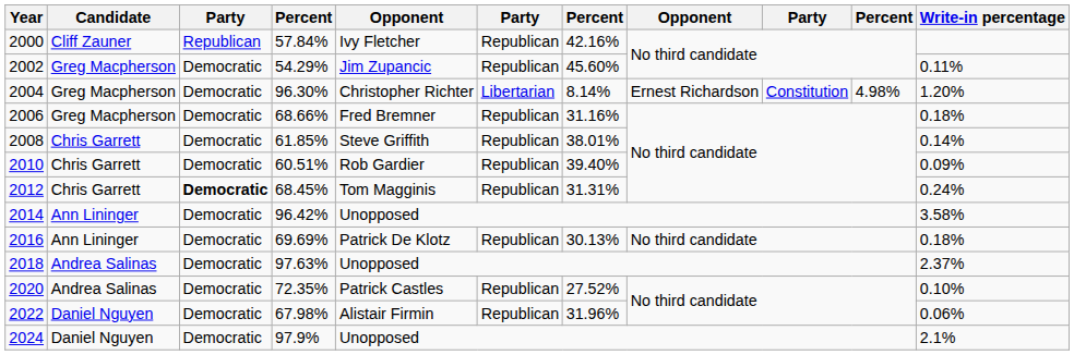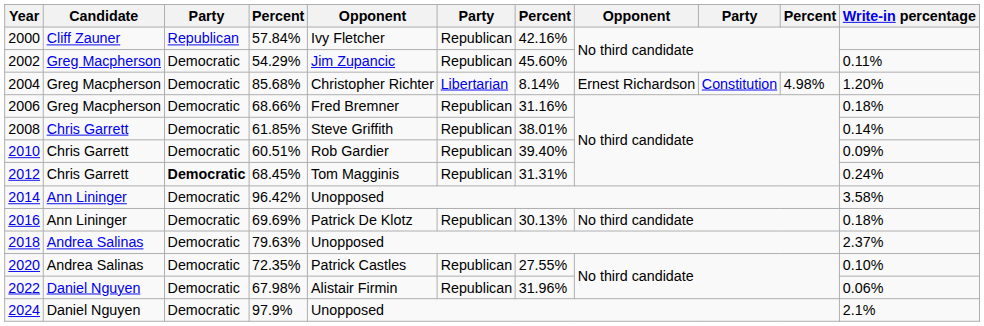 <table class="wikitable sortable" style="margin:0.5em auto; font-size:95%;">
 <tr>
 <th>Year</th>
 <th>Candidate</th>
 <th>Party</th>
 <th>Percent</th>
 <th>Opponent</th>
 <th>Party</th>
 <th>Percent</th>
 <th>Opponent</th>
 <th>Party</th>
 <th>Percent</th>
 <th><a href='#'>Write-in</a> percentage</th>
 </tr>
 <tr>
 <td>2000</td>
 <td><a href='#'>Cliff Zauner</a></td>
 <td><a href='#'>Republican</a></td>
 <td>57.84%</td>
 <td>Ivy Fletcher</td>
 <td>Republican</td>
 <td>42.16%</td>
 <td colspan="3" rowspan="2">No third candidate</td>
 </tr>
 <tr>
 <td>2002</td>
 <td><a href='#'>Greg Macpherson</a></td>
 <td>Democratic</td>
 <td>54.29%</td>
 <td><a href='#'>Jim Zupancic</a></td>
 <td>Republican</td>
 <td>45.60%</td>
 <td>0.11%</td>
 </tr>
 <tr>
 <td>2004</td>
 <td>Greg Macpherson</td>
 <td>Democratic</td>
-<td>96.30%</td>
+<td>85.68%</td>
 <td>Christopher Richter</td>
 <td><a href='#'>Libertarian</a></td>
 <td>8.14%</td>
 <td>Ernest Richardson</td>
 <td><a href='#'>Constitution</a></td>
 <td>4.98%</td>
 <td>1.20%</td>
 </tr>
 <tr>
 <td>2006</td>
 <td>Greg Macpherson</td>
 <td>Democratic</td>
 <td>68.66%</td>
 <td>Fred Bremner</td>
 <td>Republican</td>
 <td>31.16%</td>
 <td colspan="3" rowspan="4">No third candidate</td>
 <td>0.18%</td>
 </tr>
 <tr>
 <td>2008</td>
 <td><a href='#'>Chris Garrett</a></td>
 <td>Democratic</td>
 <td>61.85%</td>
 <td>Steve Griffith</td>
 <td>Republican</td>
 <td>38.01%</td>
 <td>0.14%</td>
 </tr>
 <tr>
 <td><a href='#'>2010</a></td>
 <td>Chris Garrett</td>
 <td>Democratic</td>
 <td>60.51%</td>
 <td>Rob Gardier</td>
 <td>Republican</td>
 <td>39.40%</td>
 <td>0.09%</td>
 </tr>
 <tr>
 <td><a href='#'>2012</a></td>
 <td>Chris Garrett</td>
 <td><strong>Democratic</strong></td>
 <td>68.45%</td>
 <td>Tom Magginis</td>
 <td>Republican</td>
 <td>31.31%</td>
 <td>0.24%</td>
 </tr>
 <tr>
 <td><a href='#'>2014</a></td>
 <td><a href='#'>Ann Lininger</a></td>
 <td>Democratic</td>
 <td>96.42%</td>
 <td colspan="6">Unopposed</td>
 <td>3.58%</td>
 </tr>
 <tr>
 <td><a href='#'>2016</a></td>
 <td>Ann Lininger</td>
 <td>Democratic</td>
 <td>69.69%</td>
 <td>Patrick De Klotz</td>
 <td>Republican</td>
 <td>30.13%</td>
 <td colspan="3">No third candidate</td>
 <td>0.18%</td>
 </tr>
 <tr>
 <td><a href='#'>2018</a></td>
 <td><a href='#'>Andrea Salinas</a></td>
 <td>Democratic</td>
-<td>97.63%</td>
+<td>79.63%</td>
 <td colspan="6">Unopposed</td>
 <td>2.37%</td>
 </tr>
 <tr>
 <td><a href='#'>2020</a></td>
 <td>Andrea Salinas</td>
 <td>Democratic</td>
 <td>72.35%</td>
 <td>Patrick Castles</td>
 <td>Republican</td>
-<td>27.52%</td>
+<td>27.55%</td>
 <td colspan="3" rowspan="2">No third candidate</td>
 <td>0.10%</td>
 </tr>
 <tr>
 <td><a href='#'>2022</a></td>
 <td><a href='#'>Daniel Nguyen</a></td>
 <td>Democratic</td>
 <td>67.98%</td>
 <td>Alistair Firmin</td>
 <td>Republican</td>
 <td>31.96%</td>
 <td>0.06%</td>
 </tr>
 <tr>
 <td><a href='#'>2024</a></td>
 <td>Daniel Nguyen</td>
 <td>Democratic</td>
 <td>97.9%</td>
 <td colspan="6">Unopposed</td>
 <td>2.1%</td>
 </tr>
 </table>
